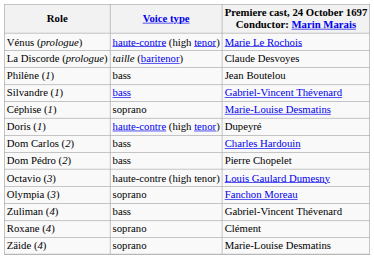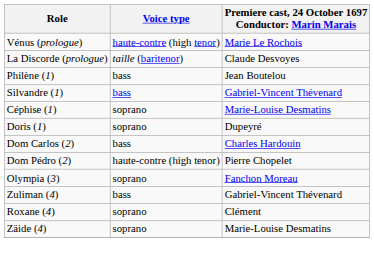 <table class="wikitable">
 <tr>
 <th>Role</th>
 <th><a href='#'>Voice type</a></th>
 <th>Premiere cast, 24 October 1697<br>Conductor: <a href='#'>Marin Marais</a></th>
 </tr>
 <tr>
 <td>Vénus (<em>prologue</em>)</td>
 <td><a href='#'>haute-contre</a> (high <a href='#'>tenor</a>)</td>
 <td><a href='#'>Marie Le Rochois</a></td>
 </tr>
 <tr>
 <td>La Discorde (<em>prologue</em>)</td>
 <td><em>taille</em> (<a href='#'>baritenor</a>)</td>
 <td>Claude Desvoyes</td>
 </tr>
 <tr>
 <td>Philène (<em>1</em>)</td>
 <td>bass</td>
 <td>Jean Boutelou</td>
 </tr>
 <tr>
 <td>Silvandre (<em>1</em>)</td>
 <td><a href='#'>bass</a></td>
 <td><a href='#'>Gabriel-Vincent Thévenard</a></td>
 </tr>
 <tr>
 <td>Céphise (<em>1</em>)</td>
 <td>soprano</td>
 <td><a href='#'>Marie-Louise Desmatins</a></td>
 </tr>
 <tr>
 <td>Doris (<em>1</em>)</td>
-<td><a href='#'>haute-contre</a> (high <a href='#'>tenor</a>)</td>
+<td>soprano</td>
 <td>Dupeyré</td>
 </tr>
 <tr>
 <td>Dom Carlos (<em>2</em>)</td>
 <td>bass</td>
 <td><a href='#'>Charles Hardouin</a></td>
 </tr>
 <tr>
 <td>Dom Pédro (<em>2</em>)</td>
-<td>bass</td>
+<td>haute-contre (high tenor)</td>
 <td>Pierre Chopelet</td>
-</tr>
-<tr>
-<td>Octavio (<em>3</em>)</td>
-<td>haute-contre (high tenor)</td>
-<td><a href='#'>Louis Gaulard Dumesny</a></td>
 </tr>
 <tr>
 <td>Olympia (<em>3</em>)</td>
 <td>soprano</td>
 <td><a href='#'>Fanchon Moreau</a></td>
 </tr>
 <tr>
 <td>Zuliman (<em>4</em>)</td>
 <td>bass</td>
 <td>Gabriel-Vincent Thévenard</td>
 </tr>
 <tr>
 <td>Roxane	(<em>4</em>)</td>
 <td>soprano</td>
 <td>Clément</td>
 </tr>
 <tr>
 <td>Zäide (<em>4</em>)</td>
 <td>soprano</td>
 <td>Marie-Louise Desmatins</td>
 </tr>
 <tr>
 </tr>
 </table>
